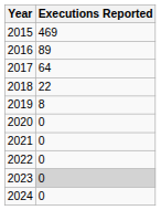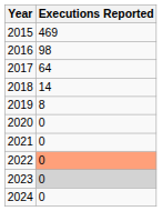 <table class="wikitable sortable">
 <tr>
 <th>Year</th>
 <th>Executions Reported</th>
 </tr>
 <tr>
 <td>2015</td>
 <td>469</td>
 </tr>
 <tr>
 <td>2016</td>
-<td>89</td>
+<td>98</td>
 </tr>
 <tr>
 <td>2017</td>
 <td>64</td>
 </tr>
 <tr>
 <td>2018</td>
-<td>22</td>
+<td>14</td>
 </tr>
 <tr>
 <td>2019</td>
 <td>8</td>
 </tr>
 <tr>
 <td>2020</td>
 <td>0</td>
 </tr>
 <tr>
 <td>2021</td>
 <td>0</td>
 </tr>
 <tr>
 <td>2022</td>
-<td>0</td>
+<td style="background: lightsalmon;">0</td>
 </tr>
 <tr>
 <td>2023</td>
 <td style="background: lightgrey;">0</td>
 </tr>
 <tr>
 <td>2024</td>
 <td>0</td>
 </tr>
 </table>
